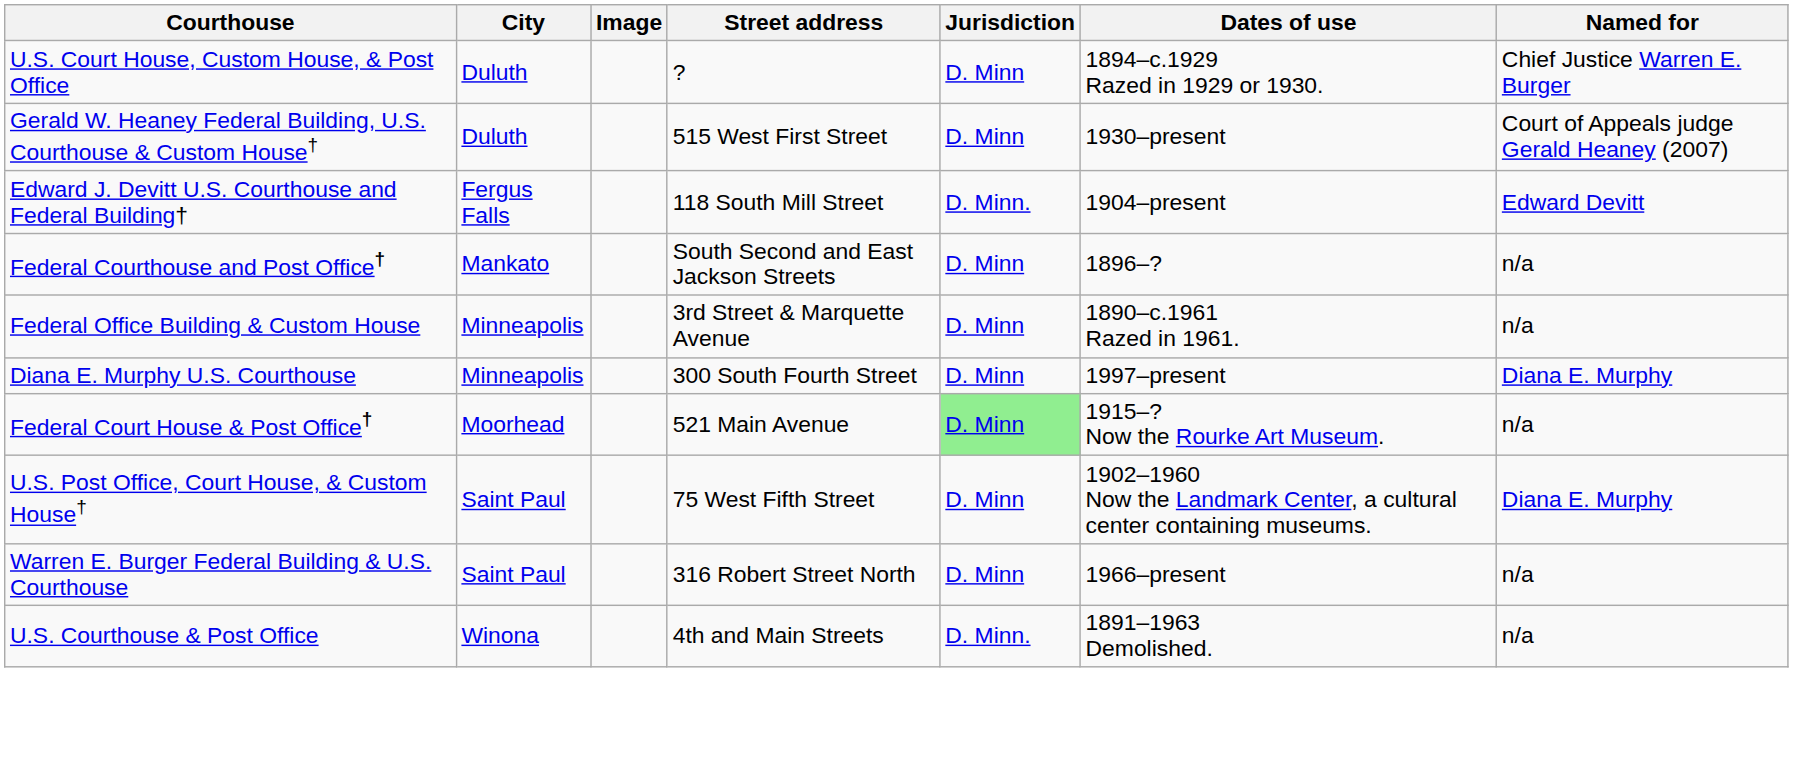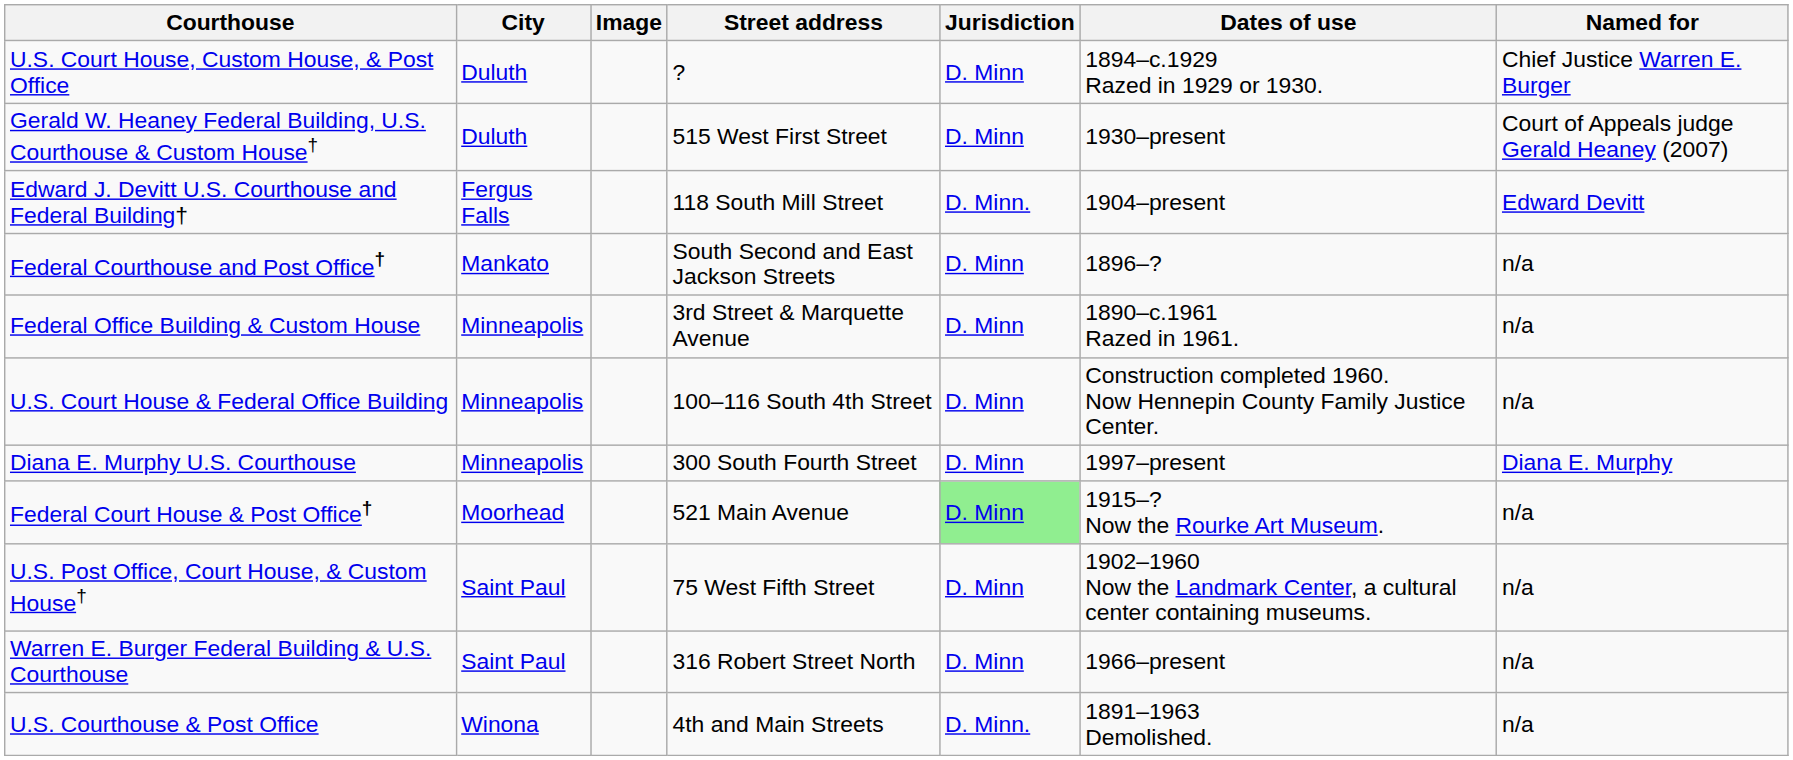 <table class="wikitable sortable sticky-header sort-under">
 <tr>
 <th>Courthouse</th>
 <th>City</th>
 <th>Image</th>
 <th>Street address</th>
 <th>Jurisdiction</th>
 <th>Dates of use</th>
 <th>Named for</th>
 </tr>
 <tr>
 <td><a href='#'>U.S. Court House, Custom House, & Post Office</a></td>
 <td><a href='#'>Duluth</a></td>
 <td></td>
 <td>?</td>
 <td><a href='#'>D. Minn</a></td>
 <td>1894–c.1929<br>Razed in 1929 or 1930.</td>
 <td>Chief Justice <a href='#'>Warren E. Burger</a></td>
 </tr>
 <tr>
 <td><a href='#'>Gerald W. Heaney Federal Building, U.S. Courthouse & Custom House</a><sup>†</sup></td>
 <td><a href='#'>Duluth</a></td>
 <td></td>
 <td>515 West First Street</td>
 <td><a href='#'>D. Minn</a></td>
 <td>1930–present</td>
 <td>Court of Appeals judge <a href='#'>Gerald Heaney</a> (2007)</td>
 </tr>
 <tr>
 <td><a href='#'>Edward J. Devitt U.S. Courthouse and Federal Building</a>†</td>
 <td><a href='#'>Fergus Falls</a></td>
 <td></td>
 <td>118 South Mill Street</td>
 <td><a href='#'>D. Minn.</a></td>
 <td>1904–present</td>
 <td><a href='#'>Edward Devitt</a></td>
 </tr>
 <tr>
 <td><a href='#'>Federal Courthouse and Post Office</a><strong><sup>†</sup></strong></td>
 <td><a href='#'>Mankato</a></td>
 <td></td>
 <td>South Second and East Jackson Streets</td>
 <td><a href='#'>D. Minn</a></td>
 <td>1896–?</td>
 <td>n/a</td>
 </tr>
 <tr>
 <td><a href='#'>Federal Office Building & Custom House</a></td>
 <td><a href='#'>Minneapolis</a></td>
 <td></td>
 <td>3rd Street & Marquette Avenue</td>
 <td><a href='#'>D. Minn</a></td>
 <td>1890–c.1961<br>Razed in 1961.</td>
 <td>n/a</td>
 </tr>
 <tr>
+<td><a href='#'>U.S. Court House & Federal Office Building</a></td>
+<td><a href='#'>Minneapolis</a></td>
+<td></td>
+<td>100–116 South 4th Street</td>
+<td><a href='#'>D. Minn</a></td>
+<td>Construction completed 1960.<br>Now Hennepin County Family Justice Center.</td>
+<td>n/a</td>
+</tr>
+<tr>
 <td><a href='#'>Diana E. Murphy U.S. Courthouse</a></td>
 <td><a href='#'>Minneapolis</a></td>
 <td></td>
 <td>300 South Fourth Street</td>
 <td><a href='#'>D. Minn</a></td>
 <td>1997–present</td>
 <td><a href='#'>Diana E. Murphy</a></td>
 </tr>
 <tr>
 <td><a href='#'>Federal Court House & Post Office</a><strong><sup>†</sup></strong></td>
 <td><a href='#'>Moorhead</a></td>
 <td></td>
 <td>521 Main Avenue</td>
 <td style="background: lightgreen;"><a href='#'>D. Minn</a></td>
 <td>1915–?<br>Now the <a href='#'>Rourke Art Museum</a>.</td>
 <td>n/a</td>
 </tr>
 <tr>
 <td><a href='#'>U.S. Post Office, Court House, & Custom House</a><sup>†</sup></td>
 <td><a href='#'>Saint Paul</a></td>
 <td></td>
 <td>75 West Fifth Street</td>
 <td><a href='#'>D. Minn</a></td>
 <td>1902–1960<br>Now the <a href='#'>Landmark Center</a>, a cultural center containing museums.</td>
-<td><a href='#'>Diana E. Murphy</a></td>
+<td>n/a</td>
 </tr>
 <tr>
 <td><a href='#'>Warren E. Burger Federal Building & U.S. Courthouse</a></td>
 <td><a href='#'>Saint Paul</a></td>
 <td></td>
 <td>316 Robert Street North</td>
 <td><a href='#'>D. Minn</a></td>
 <td>1966–present</td>
 <td>n/a</td>
 </tr>
 <tr>
 <td><a href='#'>U.S. Courthouse & Post Office</a></td>
 <td><a href='#'>Winona</a></td>
 <td></td>
 <td>4th and Main Streets</td>
 <td><a href='#'>D. Minn.</a></td>
 <td>1891–1963<br>Demolished.</td>
 <td>n/a</td>
 </tr>
 </table>
